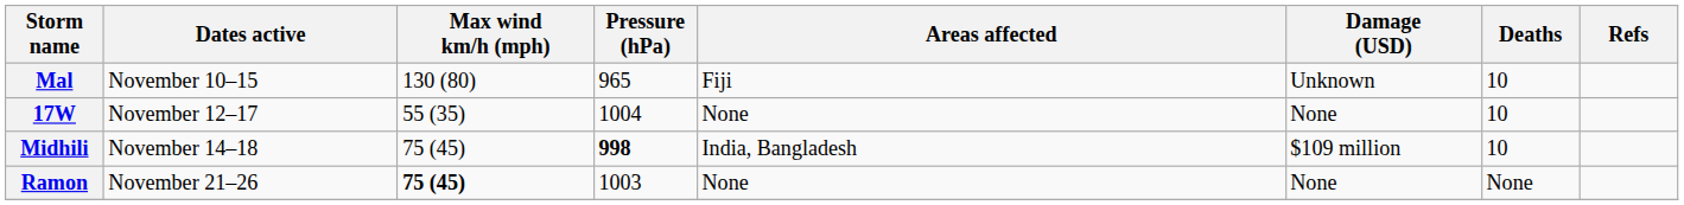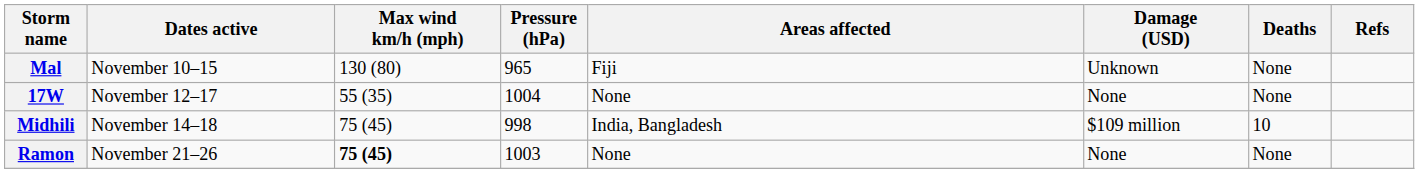 <table class="wikitable sortable">
 <tr>
 <th width="5%">Storm name</th>
 <th width="15%">Dates active</th>
 <th width="10%">Max wind<br>km/h (mph)</th>
 <th width="5%">Pressure<br>(hPa)</th>
 <th width="30%">Areas affected</th>
 <th width="10%">Damage<br>(USD)</th>
 <th width="5%">Deaths</th>
 <th width="5%">Refs</th>
 </tr>
 <tr>
 <th><a href='#'>Mal</a></th>
 <td>November 10–15</td>
 <td>130 (80)</td>
 <td>965</td>
 <td>Fiji</td>
 <td>Unknown</td>
-<td>10</td>
+<td>None</td>
 <td></td>
 </tr>
 <tr>
 <th><a href='#'>17W</a></th>
 <td>November 12–17</td>
 <td>55 (35)</td>
 <td>1004</td>
 <td>None</td>
 <td>None</td>
-<td>10</td>
+<td>None</td>
 <td></td>
 </tr>
 <tr>
 <th><a href='#'>Midhili</a></th>
 <td>November 14–18</td>
 <td>75 (45)</td>
-<td><strong>998</strong></td>
+<td>998</td>
 <td>India, Bangladesh</td>
 <td>$109 million</td>
 <td>10</td>
 <td></td>
 </tr>
 <tr>
 <th><a href='#'>Ramon</a></th>
 <td>November 21–26</td>
 <td><strong>75 (45)</strong></td>
 <td>1003</td>
 <td>None</td>
 <td>None</td>
 <td>None</td>
 <td></td>
 </tr>
 <tr>
 </tr>
 </table>
